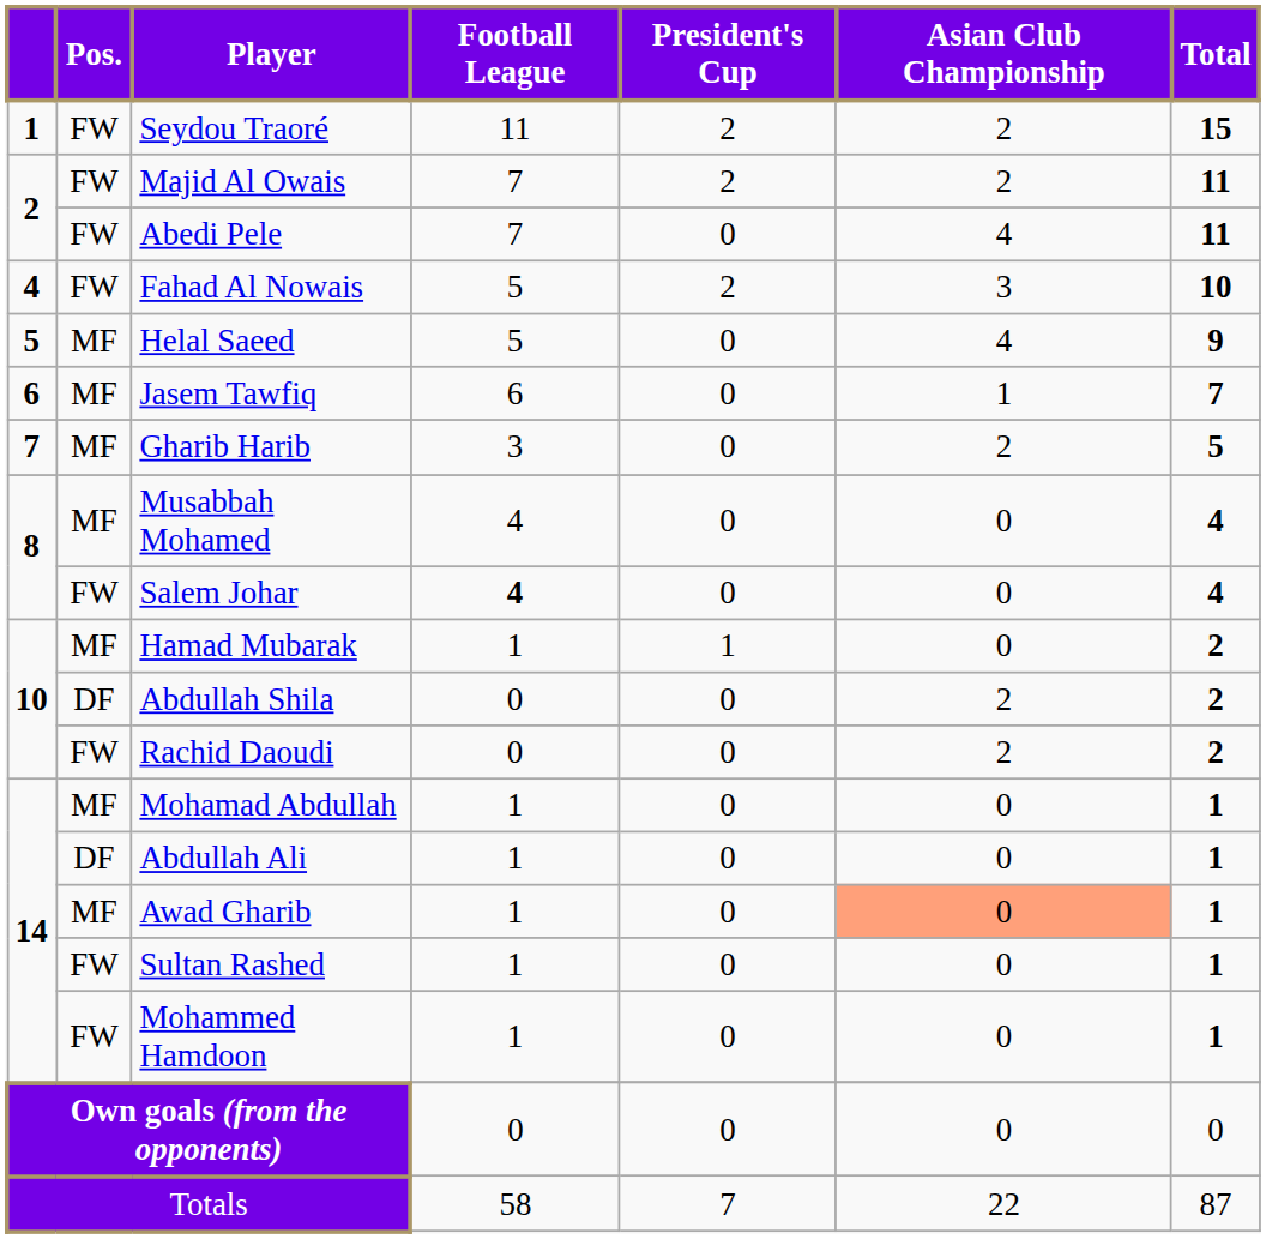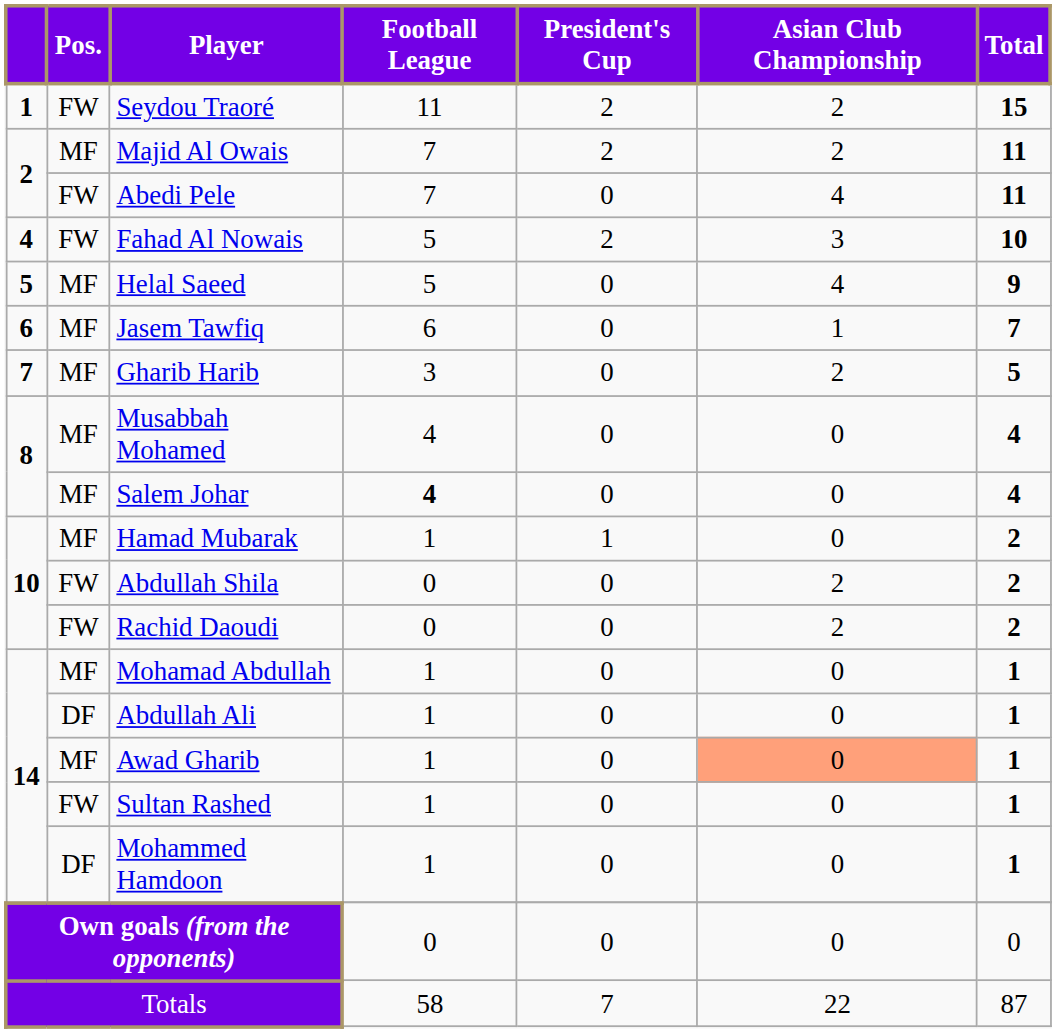 <table class="wikitable" style="width:67%; text-align:center; font-size:95%;">
 <tr>
 <th style="color:#FFFFFF; background: #7300E6; border:2px solid #AB9767;"></th>
 <th style="color:#FFFFFF; background: #7300E6; border:2px solid #AB9767;">Pos.</th>
 <th style="color:#FFFFFF; background: #7300E6; border:2px solid #AB9767;">Player</th>
 <th style="color:#FFFFFF; background: #7300E6; border:2px solid #AB9767;">Football League</th>
 <th style="color:#FFFFFF; background: #7300E6; border:2px solid #AB9767;">President's Cup</th>
 <th style="color:#FFFFFF; background: #7300E6; border:2px solid #AB9767;">Asian Club Championship</th>
 <th style="color:#FFFFFF; background: #7300E6; border:2px solid #AB9767;">Total</th>
 </tr>
 <tr>
 <td><strong>1</strong></td>
 <td>FW</td>
 <td align="left"> <a href='#'>Seydou Traoré</a></td>
 <td>11</td>
 <td>2</td>
 <td>2</td>
 <td><strong>15</strong></td>
 </tr>
 <tr>
 <td rowspan=2><strong>2</strong></td>
-<td>FW</td>
+<td>MF</td>
 <td align="left"> <a href='#'>Majid Al Owais</a></td>
 <td>7</td>
 <td>2</td>
 <td>2</td>
 <td><strong>11</strong></td>
 </tr>
 <tr>
 <td>FW</td>
 <td align="left"> <a href='#'>Abedi Pele</a></td>
 <td>7</td>
 <td>0</td>
 <td>4</td>
 <td><strong>11</strong></td>
 </tr>
 <tr>
 <td><strong>4</strong></td>
 <td>FW</td>
 <td align="left"> <a href='#'>Fahad Al Nowais</a></td>
 <td>5</td>
 <td>2</td>
 <td>3</td>
 <td><strong>10</strong></td>
 </tr>
 <tr>
 <td><strong>5</strong></td>
 <td>MF</td>
 <td align="left"> <a href='#'>Helal Saeed</a></td>
 <td>5</td>
 <td>0</td>
 <td>4</td>
 <td><strong>9</strong></td>
 </tr>
 <tr>
 <td><strong>6</strong></td>
 <td>MF</td>
 <td align="left"> <a href='#'>Jasem Tawfiq</a></td>
 <td>6</td>
 <td>0</td>
 <td>1</td>
 <td><strong>7</strong></td>
 </tr>
 <tr>
 <td><strong>7</strong></td>
 <td>MF</td>
 <td align="left"> <a href='#'>Gharib Harib</a></td>
 <td>3</td>
 <td>0</td>
 <td>2</td>
 <td><strong>5</strong></td>
 </tr>
 <tr>
 <td rowspan=2><strong>8</strong></td>
 <td>MF</td>
 <td align="left"> <a href='#'>Musabbah Mohamed</a></td>
 <td>4</td>
 <td>0</td>
 <td>0</td>
 <td><strong>4</strong></td>
 </tr>
 <tr>
-<td>FW</td>
+<td>MF</td>
 <td align="left"> <a href='#'>Salem Johar</a></td>
 <td><strong>4</strong></td>
 <td>0</td>
 <td>0</td>
 <td><strong>4</strong></td>
 </tr>
 <tr>
 <td rowspan=3><strong>10</strong></td>
 <td>MF</td>
 <td align="left"> <a href='#'>Hamad Mubarak</a></td>
 <td>1</td>
 <td>1</td>
 <td>0</td>
 <td><strong>2</strong></td>
 </tr>
 <tr>
-<td>DF</td>
+<td>FW</td>
 <td align="left"> <a href='#'>Abdullah Shila</a></td>
 <td>0</td>
 <td>0</td>
 <td>2</td>
 <td><strong>2</strong></td>
 </tr>
 <tr>
 <td>FW</td>
 <td align="left"> <a href='#'>Rachid Daoudi</a></td>
 <td>0</td>
 <td>0</td>
 <td>2</td>
 <td><strong>2</strong></td>
 </tr>
 <tr>
 <td rowspan=5><strong>14</strong></td>
 <td>MF</td>
 <td align="left"> <a href='#'>Mohamad Abdullah</a></td>
 <td>1</td>
 <td>0</td>
 <td>0</td>
 <td><strong>1</strong></td>
 </tr>
 <tr>
 <td>DF</td>
 <td align="left"> <a href='#'>Abdullah Ali</a></td>
 <td>1</td>
 <td>0</td>
 <td>0</td>
 <td><strong>1</strong></td>
 </tr>
 <tr>
 <td>MF</td>
 <td align="left"> <a href='#'>Awad Gharib</a></td>
 <td>1</td>
 <td>0</td>
 <td style="background: lightsalmon;">0</td>
 <td><strong>1</strong></td>
 </tr>
 <tr>
 <td>FW</td>
 <td align="left"> <a href='#'>Sultan Rashed</a></td>
 <td>1</td>
 <td>0</td>
 <td>0</td>
 <td><strong>1</strong></td>
 </tr>
 <tr>
-<td>FW</td>
+<td>DF</td>
 <td align="left"> <a href='#'>Mohammed Hamdoon</a></td>
 <td>1</td>
 <td>0</td>
 <td>0</td>
 <td><strong>1</strong></td>
 </tr>
 <tr>
 </tr>
 <tr class="sortbottom">
 <td style="color:#FFFFFF; background: #7300E6; border:2px solid #AB9767"; colspan=3><strong>Own goals <em>(from the opponents)<strong><em></td>
 <td>0</td>
 <td>0</td>
 <td>0</td>
 <td></strong>0<strong></td>
 </tr>
 <tr class="sortbottom">
 <td style="color:#FFFFFF; background: #7300E6; border:2px solid #AB9767"; colspan=3></strong>Totals<strong></td>
 <td></strong>58<strong></td>
 <td></strong>7<strong></td>
 <td></strong>22<strong></td>
 <td></strong>87<strong></td>
 </tr>
 </table>
